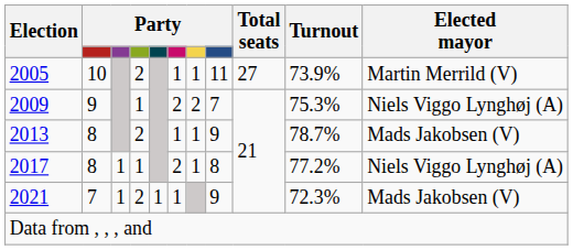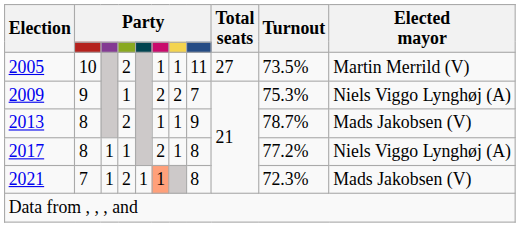 <table class="wikitable">
 <tr>
 <th rowspan="2">Election</th>
 <th colspan="7">Party</th>
 <th rowspan="2">Total<br>seats</th>
 <th rowspan="2">Turnout</th>
 <th rowspan="2">Elected<br>mayor</th>
 </tr>
 <tr>
 <td style="background:#B5211D;"><strong><a href='#'></a></strong></td>
 <td style="background:#843A93;"><strong><a href='#'></a></strong></td>
 <td style="background:#89A920;"><strong><a href='#'></a></strong></td>
 <td style="background:#004450;"><strong><a href='#'></a></strong></td>
 <td style="background:#C9096C;"><strong><a href='#'></a></strong></td>
 <td style="background:#F4D44D;"><strong><a href='#'></a></strong></td>
 <td style="background:#254C85;"><strong><a href='#'></a></strong></td>
 </tr>
 <tr>
 <td><a href='#'>2005</a></td>
 <td>10</td>
 <td style="background:#CDC9C9;" rowspan="3"></td>
 <td>2</td>
 <td style="background:#CDC9C9;" rowspan="4"></td>
 <td>1</td>
 <td>1</td>
 <td>11</td>
 <td>27</td>
-<td>73.9%</td>
+<td>73.5%</td>
 <td>Martin Merrild (V)</td>
 </tr>
 <tr>
 <td><a href='#'>2009</a></td>
 <td>9</td>
 <td>1</td>
 <td>2</td>
 <td>2</td>
 <td>7</td>
 <td rowspan="4">21</td>
 <td>75.3%</td>
 <td>Niels Viggo Lynghøj (A)</td>
 </tr>
 <tr>
 <td><a href='#'>2013</a></td>
 <td>8</td>
 <td>2</td>
 <td>1</td>
 <td>1</td>
 <td>9</td>
 <td>78.7%</td>
 <td>Mads Jakobsen (V)</td>
 </tr>
 <tr>
 <td><a href='#'>2017</a></td>
 <td>8</td>
 <td>1</td>
 <td>1</td>
 <td>2</td>
 <td>1</td>
 <td>8</td>
 <td>77.2%</td>
 <td>Niels Viggo Lynghøj (A)</td>
 </tr>
 <tr>
 <td><a href='#'>2021</a></td>
 <td>7</td>
 <td>1</td>
 <td>2</td>
 <td>1</td>
-<td>1</td>
+<td style="background: lightsalmon;">1</td>
 <td style="background:#CDC9C9;" rowspan="1"></td>
-<td>9</td>
+<td>8</td>
 <td>72.3%</td>
 <td>Mads Jakobsen (V)</td>
 </tr>
 <tr>
 <td colspan="14">Data from , , ,  and </td>
 </tr>
 </table>
